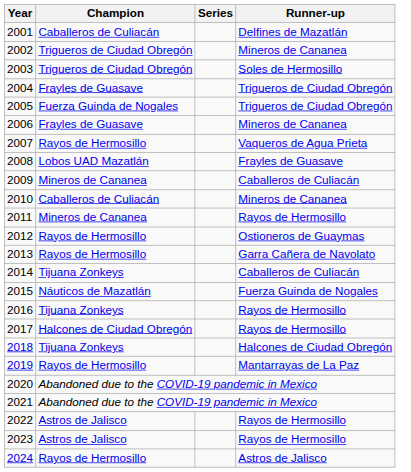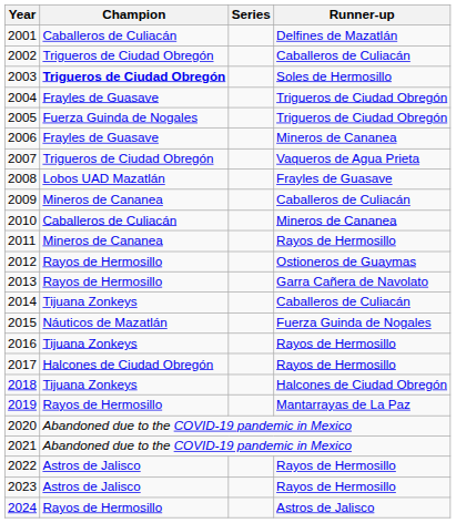 <table class="wikitable sortable">
 <tr>
 <th>Year</th>
 <th>Champion</th>
 <th>Series</th>
 <th>Runner-up</th>
 </tr>
 <tr>
 <td>2001</td>
 <td><a href='#'>Caballeros de Culiacán</a></td>
 <td></td>
 <td><a href='#'>Delfines de Mazatlán</a></td>
 </tr>
 <tr>
 <td>2002</td>
 <td><a href='#'>Trigueros de Ciudad Obregón</a></td>
 <td></td>
-<td><a href='#'>Mineros de Cananea</a></td>
+<td><a href='#'>Caballeros de Culiacán</a></td>
 </tr>
 <tr>
 <td>2003</td>
-<td><a href='#'>Trigueros de Ciudad Obregón</a></td>
+<td><strong><a href='#'>Trigueros de Ciudad Obregón</a></strong></td>
 <td></td>
 <td><a href='#'>Soles de Hermosillo</a></td>
 </tr>
 <tr>
 <td>2004</td>
 <td><a href='#'>Frayles de Guasave</a></td>
 <td></td>
 <td><a href='#'>Trigueros de Ciudad Obregón</a></td>
 </tr>
 <tr>
 <td>2005</td>
 <td><a href='#'>Fuerza Guinda de Nogales</a></td>
 <td></td>
 <td><a href='#'>Trigueros de Ciudad Obregón</a></td>
 </tr>
 <tr>
 <td>2006</td>
 <td><a href='#'>Frayles de Guasave</a></td>
 <td></td>
 <td><a href='#'>Mineros de Cananea</a></td>
 </tr>
 <tr>
 <td>2007</td>
-<td><a href='#'>Rayos de Hermosillo</a></td>
+<td><a href='#'>Trigueros de Ciudad Obregón</a></td>
 <td></td>
 <td><a href='#'>Vaqueros de Agua Prieta</a></td>
 </tr>
 <tr>
 <td>2008</td>
 <td><a href='#'>Lobos UAD Mazatlán</a></td>
 <td></td>
 <td><a href='#'>Frayles de Guasave</a></td>
 </tr>
 <tr>
 <td>2009</td>
 <td><a href='#'>Mineros de Cananea</a></td>
 <td></td>
 <td><a href='#'>Caballeros de Culiacán</a></td>
 </tr>
 <tr>
 <td>2010</td>
 <td><a href='#'>Caballeros de Culiacán</a></td>
 <td></td>
 <td><a href='#'>Mineros de Cananea</a></td>
 </tr>
 <tr>
 <td>2011</td>
 <td><a href='#'>Mineros de Cananea</a></td>
 <td></td>
 <td><a href='#'>Rayos de Hermosillo</a></td>
 </tr>
 <tr>
 <td>2012</td>
 <td><a href='#'>Rayos de Hermosillo</a></td>
 <td></td>
 <td><a href='#'>Ostioneros de Guaymas</a></td>
 </tr>
 <tr>
 <td>2013</td>
 <td><a href='#'>Rayos de Hermosillo</a></td>
 <td></td>
 <td><a href='#'>Garra Cañera de Navolato</a></td>
 </tr>
 <tr>
 <td>2014</td>
 <td><a href='#'>Tijuana Zonkeys</a></td>
 <td></td>
 <td><a href='#'>Caballeros de Culiacán</a></td>
 </tr>
 <tr>
 <td>2015</td>
 <td><a href='#'>Náuticos de Mazatlán</a></td>
 <td></td>
 <td><a href='#'>Fuerza Guinda de Nogales</a></td>
 </tr>
 <tr>
 <td>2016</td>
 <td><a href='#'>Tijuana Zonkeys</a></td>
 <td></td>
 <td><a href='#'>Rayos de Hermosillo</a></td>
 </tr>
 <tr>
 <td>2017</td>
 <td><a href='#'>Halcones de Ciudad Obregón</a></td>
 <td></td>
 <td><a href='#'>Rayos de Hermosillo</a></td>
 </tr>
 <tr>
 <td><a href='#'>2018</a></td>
 <td><a href='#'>Tijuana Zonkeys</a></td>
 <td></td>
 <td><a href='#'>Halcones de Ciudad Obregón</a></td>
 </tr>
 <tr>
 <td><a href='#'>2019</a></td>
 <td><a href='#'>Rayos de Hermosillo</a></td>
 <td></td>
 <td><a href='#'>Mantarrayas de La Paz</a></td>
 </tr>
 <tr>
 <td>2020</td>
 <td colspan="3"><em>Abandoned due to the <a href='#'>COVID-19 pandemic in Mexico</a></em></td>
 </tr>
 <tr>
 <td>2021</td>
 <td colspan="3"><em>Abandoned due to the <a href='#'>COVID-19 pandemic in Mexico</a></em></td>
 </tr>
 <tr>
 <td>2022</td>
 <td><a href='#'>Astros de Jalisco</a></td>
 <td></td>
 <td><a href='#'>Rayos de Hermosillo</a></td>
 </tr>
 <tr>
 <td>2023</td>
 <td><a href='#'>Astros de Jalisco</a></td>
 <td></td>
 <td><a href='#'>Rayos de Hermosillo</a></td>
 </tr>
 <tr>
 <td><a href='#'>2024</a></td>
 <td><a href='#'>Rayos de Hermosillo</a></td>
 <td></td>
 <td><a href='#'>Astros de Jalisco</a></td>
 </tr>
 </table>
